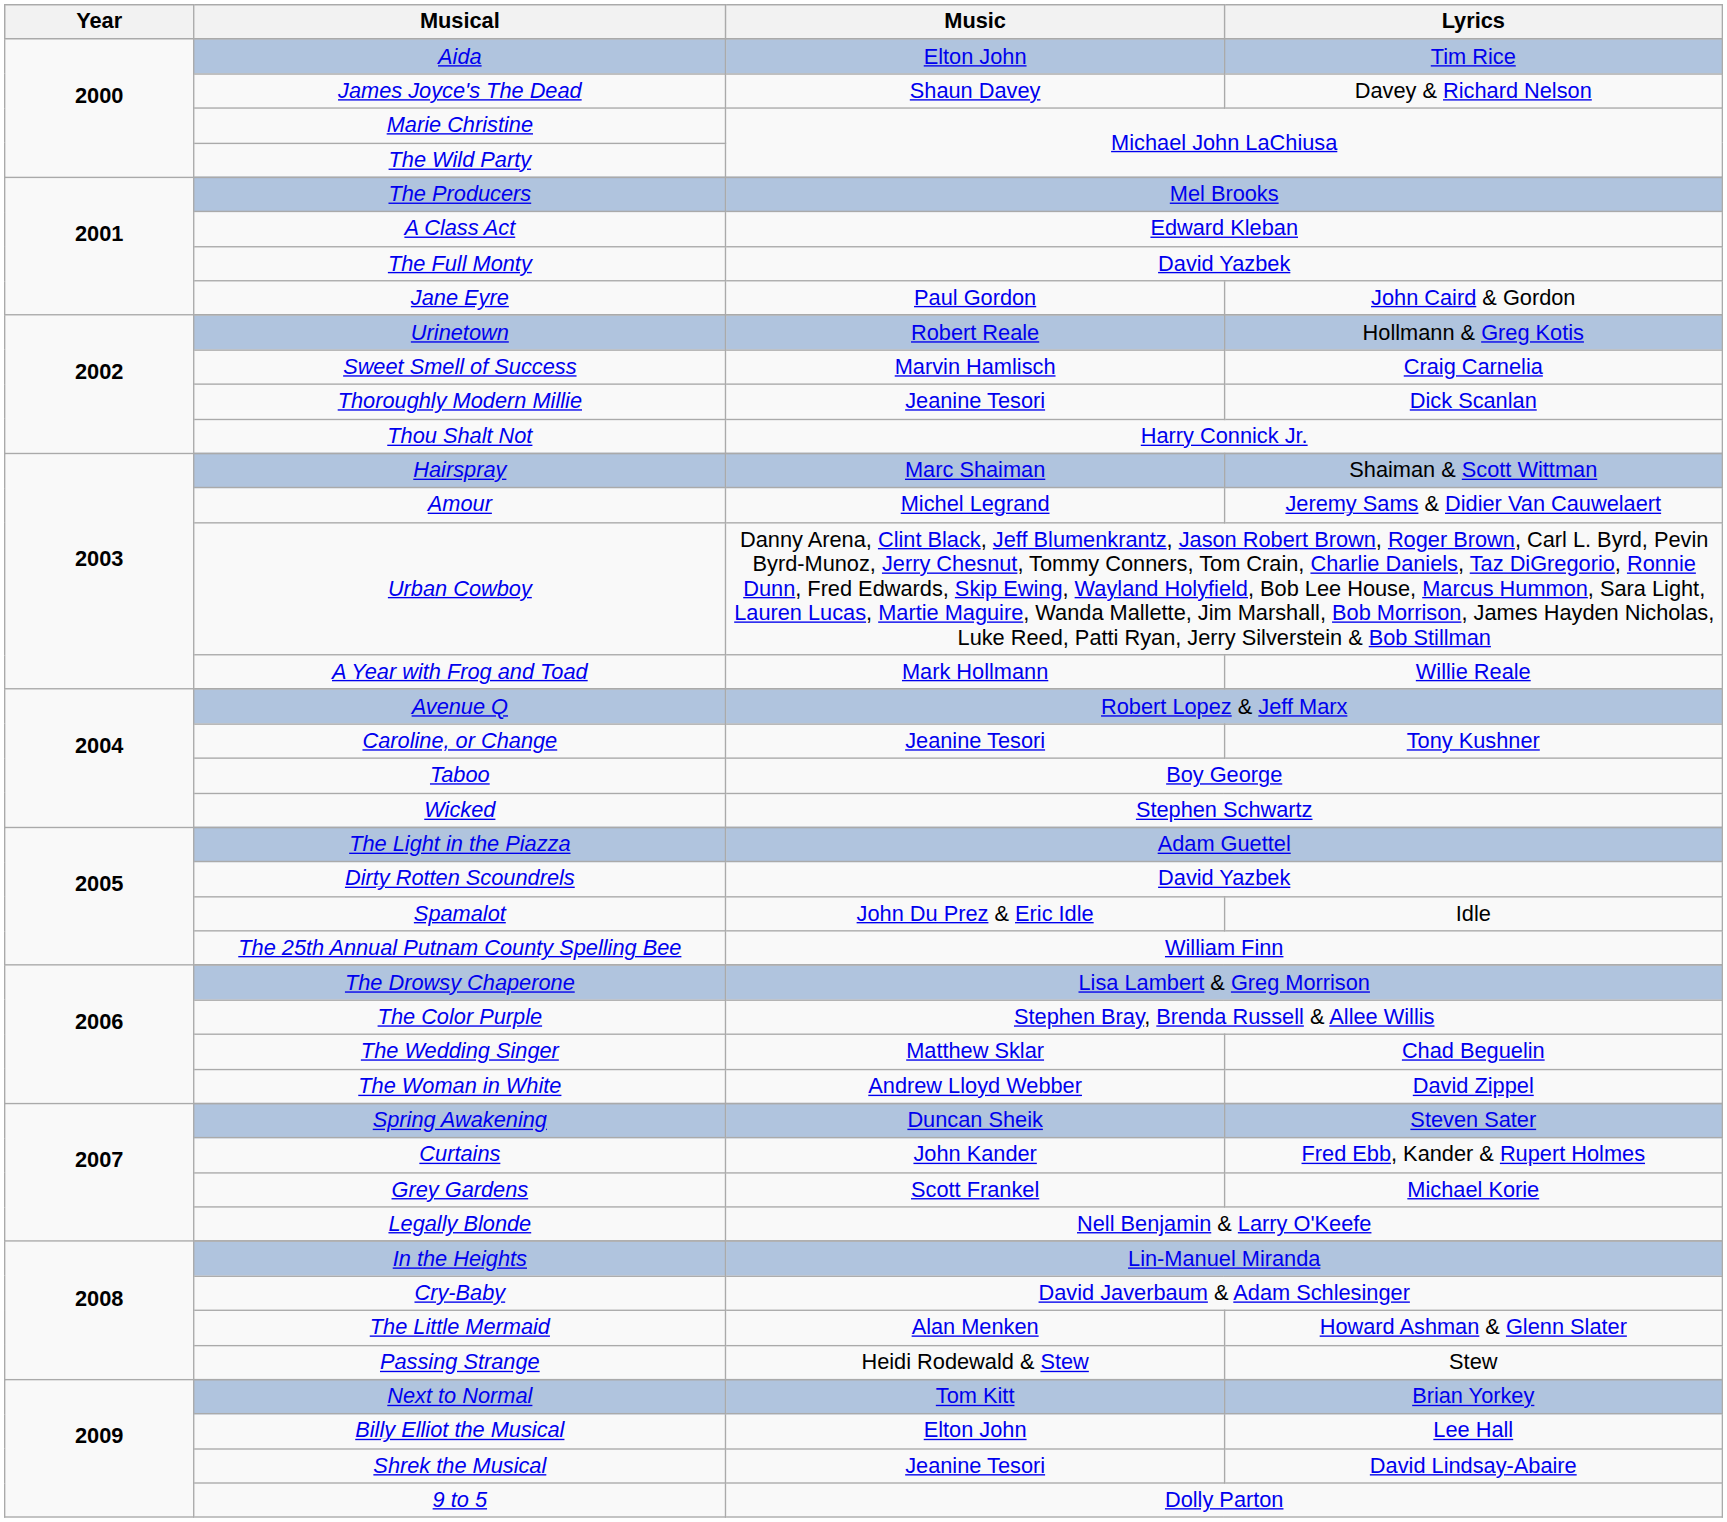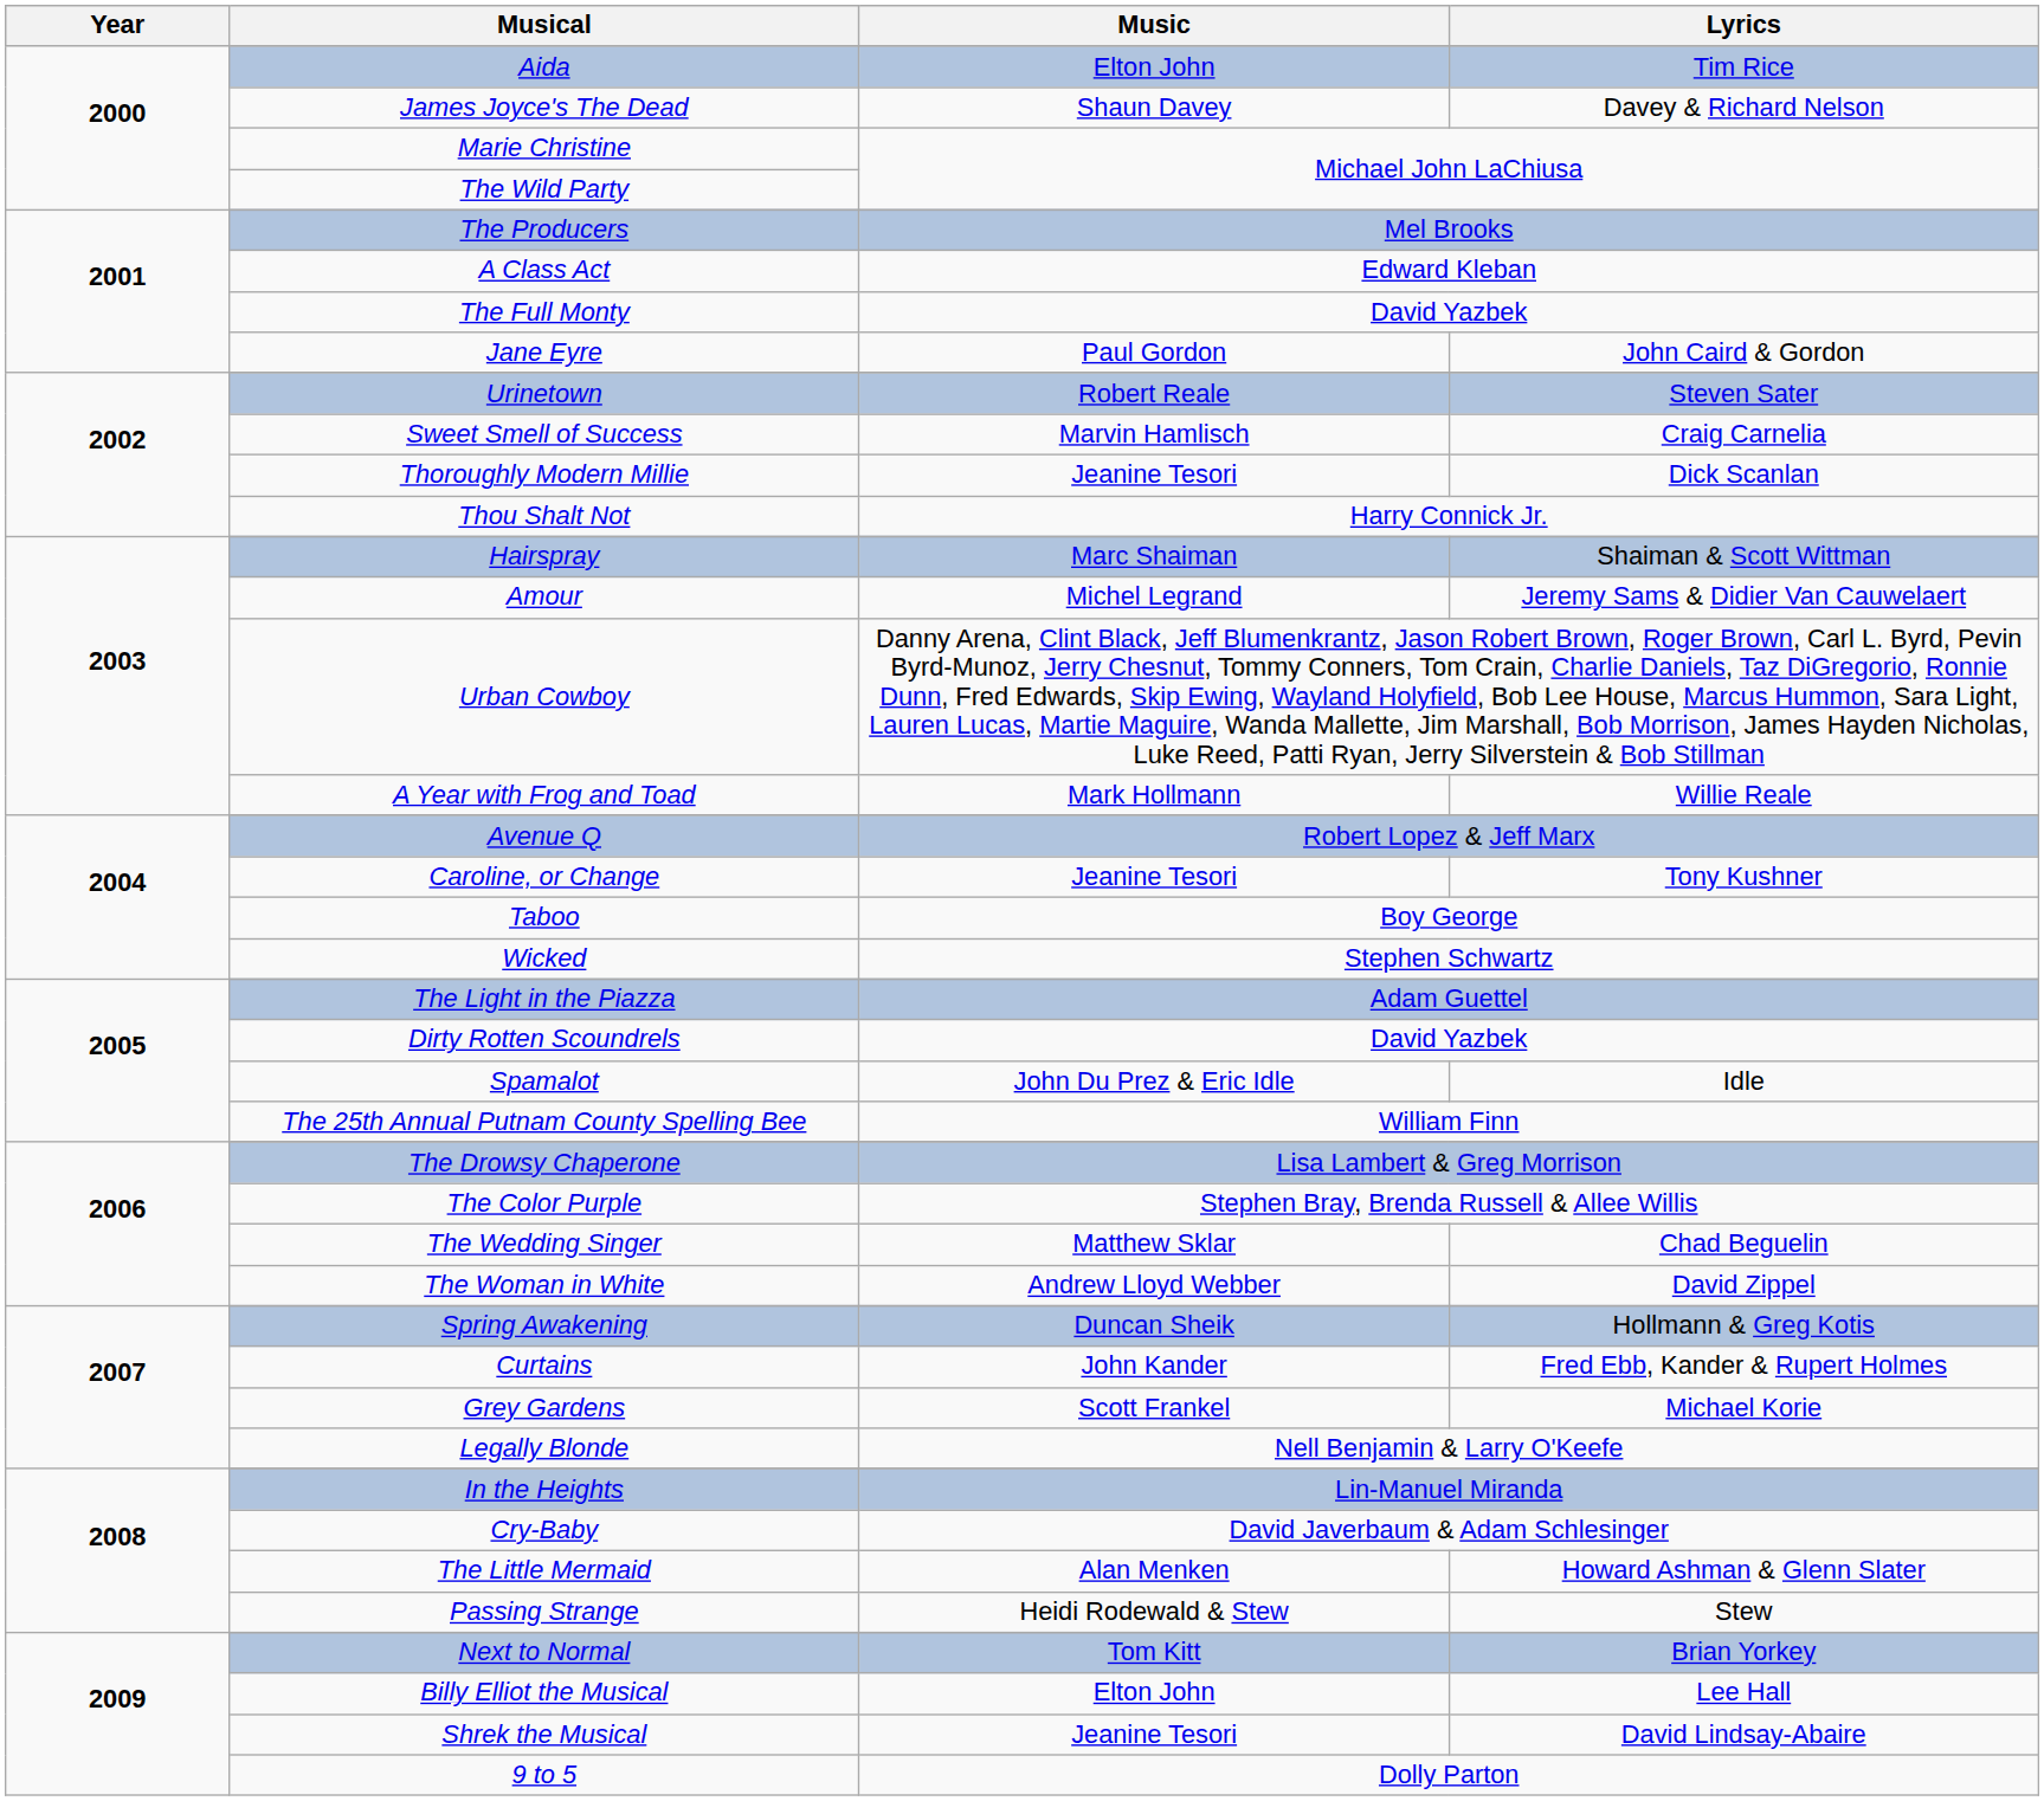 <table class="wikitable" style="width:100%; text-align:center;">
 <tr style="background:#bebebe;">
 <th style="width:11%;">Year</th>
 <th style="width:31%;">Musical</th>
 <th style="width:29%;">Music</th>
 <th style="width:29%;">Lyrics</th>
 </tr>
 <tr>
 <td rowspan="5" align="center"><strong>2000</strong><br><br></td>
 </tr>
 <tr style="background:#B0C4DE">
 <td><em><a href='#'>Aida</a></em></td>
 <td><a href='#'>Elton John</a></td>
 <td><a href='#'>Tim Rice</a></td>
 </tr>
 <tr>
 <td><em><a href='#'>James Joyce's The Dead</a></em></td>
 <td><a href='#'>Shaun Davey</a></td>
 <td>Davey & <a href='#'>Richard Nelson</a></td>
 </tr>
 <tr>
 <td><em><a href='#'>Marie Christine</a></em></td>
 <td colspan="2" rowspan="2"><a href='#'>Michael John LaChiusa</a></td>
 </tr>
 <tr>
 <td><em><a href='#'>The Wild Party</a></em></td>
 </tr>
 <tr>
 <td rowspan="5" align="center"><strong>2001</strong><br><br></td>
 </tr>
 <tr style="background:#B0C4DE">
 <td><em><a href='#'>The Producers</a></em></td>
 <td colspan="2"><a href='#'>Mel Brooks</a></td>
 </tr>
 <tr>
 <td><em><a href='#'>A Class Act</a></em></td>
 <td colspan="2"><a href='#'>Edward Kleban</a></td>
 </tr>
 <tr>
 <td><em><a href='#'>The Full Monty</a></em></td>
 <td colspan="2"><a href='#'>David Yazbek</a></td>
 </tr>
 <tr>
 <td><em><a href='#'>Jane Eyre</a></em></td>
 <td><a href='#'>Paul Gordon</a></td>
 <td><a href='#'>John Caird</a> & Gordon</td>
 </tr>
 <tr>
 <td rowspan="5" align="center"><strong>2002</strong><br><br></td>
 </tr>
 <tr style="background:#B0C4DE">
 <td><em><a href='#'>Urinetown</a></em></td>
 <td><a href='#'>Robert Reale</a></td>
-<td>Hollmann & <a href='#'>Greg Kotis</a></td>
+<td><a href='#'>Steven Sater</a></td>
 </tr>
 <tr>
 <td><em><a href='#'>Sweet Smell of Success</a></em></td>
 <td><a href='#'>Marvin Hamlisch</a></td>
 <td><a href='#'>Craig Carnelia</a></td>
 </tr>
 <tr>
 <td><em><a href='#'>Thoroughly Modern Millie</a></em></td>
 <td><a href='#'>Jeanine Tesori</a></td>
 <td><a href='#'>Dick Scanlan</a></td>
 </tr>
 <tr>
 <td><em><a href='#'>Thou Shalt Not</a></em></td>
 <td colspan="2"><a href='#'>Harry Connick Jr.</a></td>
 </tr>
 <tr>
 <td rowspan="5" align="center"><strong>2003</strong><br><br></td>
 </tr>
 <tr style="background:#B0C4DE">
 <td><em><a href='#'>Hairspray</a></em></td>
 <td><a href='#'>Marc Shaiman</a></td>
 <td>Shaiman & <a href='#'>Scott Wittman</a></td>
 </tr>
 <tr>
 <td><em><a href='#'>Amour</a></em></td>
 <td><a href='#'>Michel Legrand</a></td>
 <td><a href='#'>Jeremy Sams</a> & <a href='#'>Didier Van Cauwelaert</a></td>
 </tr>
 <tr>
 <td><em><a href='#'>Urban Cowboy</a></em></td>
 <td colspan="2">Danny Arena, <a href='#'>Clint Black</a>, <a href='#'>Jeff Blumenkrantz</a>, <a href='#'>Jason Robert Brown</a>, <a href='#'>Roger Brown</a>, Carl L. Byrd, Pevin Byrd-Munoz, <a href='#'>Jerry Chesnut</a>, Tommy Conners, Tom Crain, <a href='#'>Charlie Daniels</a>, <a href='#'>Taz DiGregorio</a>, <a href='#'>Ronnie Dunn</a>, Fred Edwards, <a href='#'>Skip Ewing</a>, <a href='#'>Wayland Holyfield</a>, Bob Lee House, <a href='#'>Marcus Hummon</a>, Sara Light, <a href='#'>Lauren Lucas</a>, <a href='#'>Martie Maguire</a>, Wanda Mallette, Jim Marshall, <a href='#'>Bob Morrison</a>, James Hayden Nicholas, Luke Reed, Patti Ryan, Jerry Silverstein & <a href='#'>Bob Stillman</a></td>
 </tr>
 <tr>
 <td><em><a href='#'>A Year with Frog and Toad</a></em></td>
 <td><a href='#'>Mark Hollmann</a></td>
 <td><a href='#'>Willie Reale</a></td>
 </tr>
 <tr>
 <td rowspan="5" align="center"><strong>2004</strong><br><br></td>
 </tr>
 <tr style="background:#B0C4DE">
 <td><em><a href='#'>Avenue Q</a></em></td>
 <td colspan="2"><a href='#'>Robert Lopez</a> & <a href='#'>Jeff Marx</a></td>
 </tr>
 <tr>
 <td><em><a href='#'>Caroline, or Change</a></em></td>
 <td><a href='#'>Jeanine Tesori</a></td>
 <td><a href='#'>Tony Kushner</a></td>
 </tr>
 <tr>
 <td><em><a href='#'>Taboo</a></em></td>
 <td colspan="2"><a href='#'>Boy George</a></td>
 </tr>
 <tr>
 <td><em><a href='#'>Wicked</a></em></td>
 <td colspan="2"><a href='#'>Stephen Schwartz</a></td>
 </tr>
 <tr>
 <td rowspan="5" align="center"><strong>2005</strong><br><br></td>
 </tr>
 <tr style="background:#B0C4DE">
 <td><em><a href='#'>The Light in the Piazza</a></em></td>
 <td colspan="2"><a href='#'>Adam Guettel</a></td>
 </tr>
 <tr>
 <td><em><a href='#'>Dirty Rotten Scoundrels</a></em></td>
 <td colspan="2"><a href='#'>David Yazbek</a></td>
 </tr>
 <tr>
 <td><em><a href='#'>Spamalot</a></em></td>
 <td><a href='#'>John Du Prez</a> & <a href='#'>Eric Idle</a></td>
 <td>Idle</td>
 </tr>
 <tr>
 <td><em><a href='#'>The 25th Annual Putnam County Spelling Bee</a></em></td>
 <td colspan="2"><a href='#'>William Finn</a></td>
 </tr>
 <tr>
 <td rowspan="5" align="center"><strong>2006</strong><br><br></td>
 </tr>
 <tr style="background:#B0C4DE">
 <td><em><a href='#'>The Drowsy Chaperone</a></em></td>
 <td colspan="2"><a href='#'>Lisa Lambert</a> & <a href='#'>Greg Morrison</a></td>
 </tr>
 <tr>
 <td><em><a href='#'>The Color Purple</a></em></td>
 <td colspan="2"><a href='#'>Stephen Bray</a>, <a href='#'>Brenda Russell</a> & <a href='#'>Allee Willis</a></td>
 </tr>
 <tr>
 <td><em><a href='#'>The Wedding Singer</a></em></td>
 <td><a href='#'>Matthew Sklar</a></td>
 <td><a href='#'>Chad Beguelin</a></td>
 </tr>
 <tr>
 <td><em><a href='#'>The Woman in White</a></em></td>
 <td><a href='#'>Andrew Lloyd Webber</a></td>
 <td><a href='#'>David Zippel</a></td>
 </tr>
 <tr>
 <td rowspan="5" align="center"><strong>2007</strong><br><br></td>
 </tr>
 <tr style="background:#B0C4DE">
 <td><em><a href='#'>Spring Awakening</a></em></td>
 <td><a href='#'>Duncan Sheik</a></td>
-<td><a href='#'>Steven Sater</a></td>
+<td>Hollmann & <a href='#'>Greg Kotis</a></td>
 </tr>
 <tr>
 <td><em><a href='#'>Curtains</a></em></td>
 <td><a href='#'>John Kander</a></td>
 <td><a href='#'>Fred Ebb</a>, Kander & <a href='#'>Rupert Holmes</a></td>
 </tr>
 <tr>
 <td><em><a href='#'>Grey Gardens</a></em></td>
 <td><a href='#'>Scott Frankel</a></td>
 <td><a href='#'>Michael Korie</a></td>
 </tr>
 <tr>
 <td><em><a href='#'>Legally Blonde</a></em></td>
 <td colspan="2"><a href='#'>Nell Benjamin</a> & <a href='#'>Larry O'Keefe</a></td>
 </tr>
 <tr>
 <td rowspan="5" align="center"><strong>2008</strong><br><br></td>
 </tr>
 <tr style="background:#B0C4DE">
 <td><em><a href='#'>In the Heights</a></em></td>
 <td colspan="2"><a href='#'>Lin-Manuel Miranda</a></td>
 </tr>
 <tr>
 <td><em><a href='#'>Cry-Baby</a></em></td>
 <td colspan="2"><a href='#'>David Javerbaum</a> & <a href='#'>Adam Schlesinger</a></td>
 </tr>
 <tr>
 <td><em><a href='#'>The Little Mermaid</a></em></td>
 <td><a href='#'>Alan Menken</a></td>
 <td><a href='#'>Howard Ashman</a> & <a href='#'>Glenn Slater</a></td>
 </tr>
 <tr>
 <td><em><a href='#'>Passing Strange</a></em></td>
 <td>Heidi Rodewald & <a href='#'>Stew</a></td>
 <td>Stew</td>
 </tr>
 <tr>
 <td rowspan="5" align="center"><strong>2009</strong><br><br></td>
 </tr>
 <tr style="background:#B0C4DE">
 <td><em><a href='#'>Next to Normal</a></em></td>
 <td><a href='#'>Tom Kitt</a></td>
 <td><a href='#'>Brian Yorkey</a></td>
 </tr>
 <tr>
 <td><em><a href='#'>Billy Elliot the Musical</a></em></td>
 <td><a href='#'>Elton John</a></td>
 <td><a href='#'>Lee Hall</a></td>
 </tr>
 <tr>
 <td><em><a href='#'>Shrek the Musical</a></em></td>
 <td><a href='#'>Jeanine Tesori</a></td>
 <td><a href='#'>David Lindsay-Abaire</a></td>
 </tr>
 <tr>
 <td><em><a href='#'>9 to 5</a></em></td>
 <td colspan="2"><a href='#'>Dolly Parton</a></td>
 </tr>
 </table>
